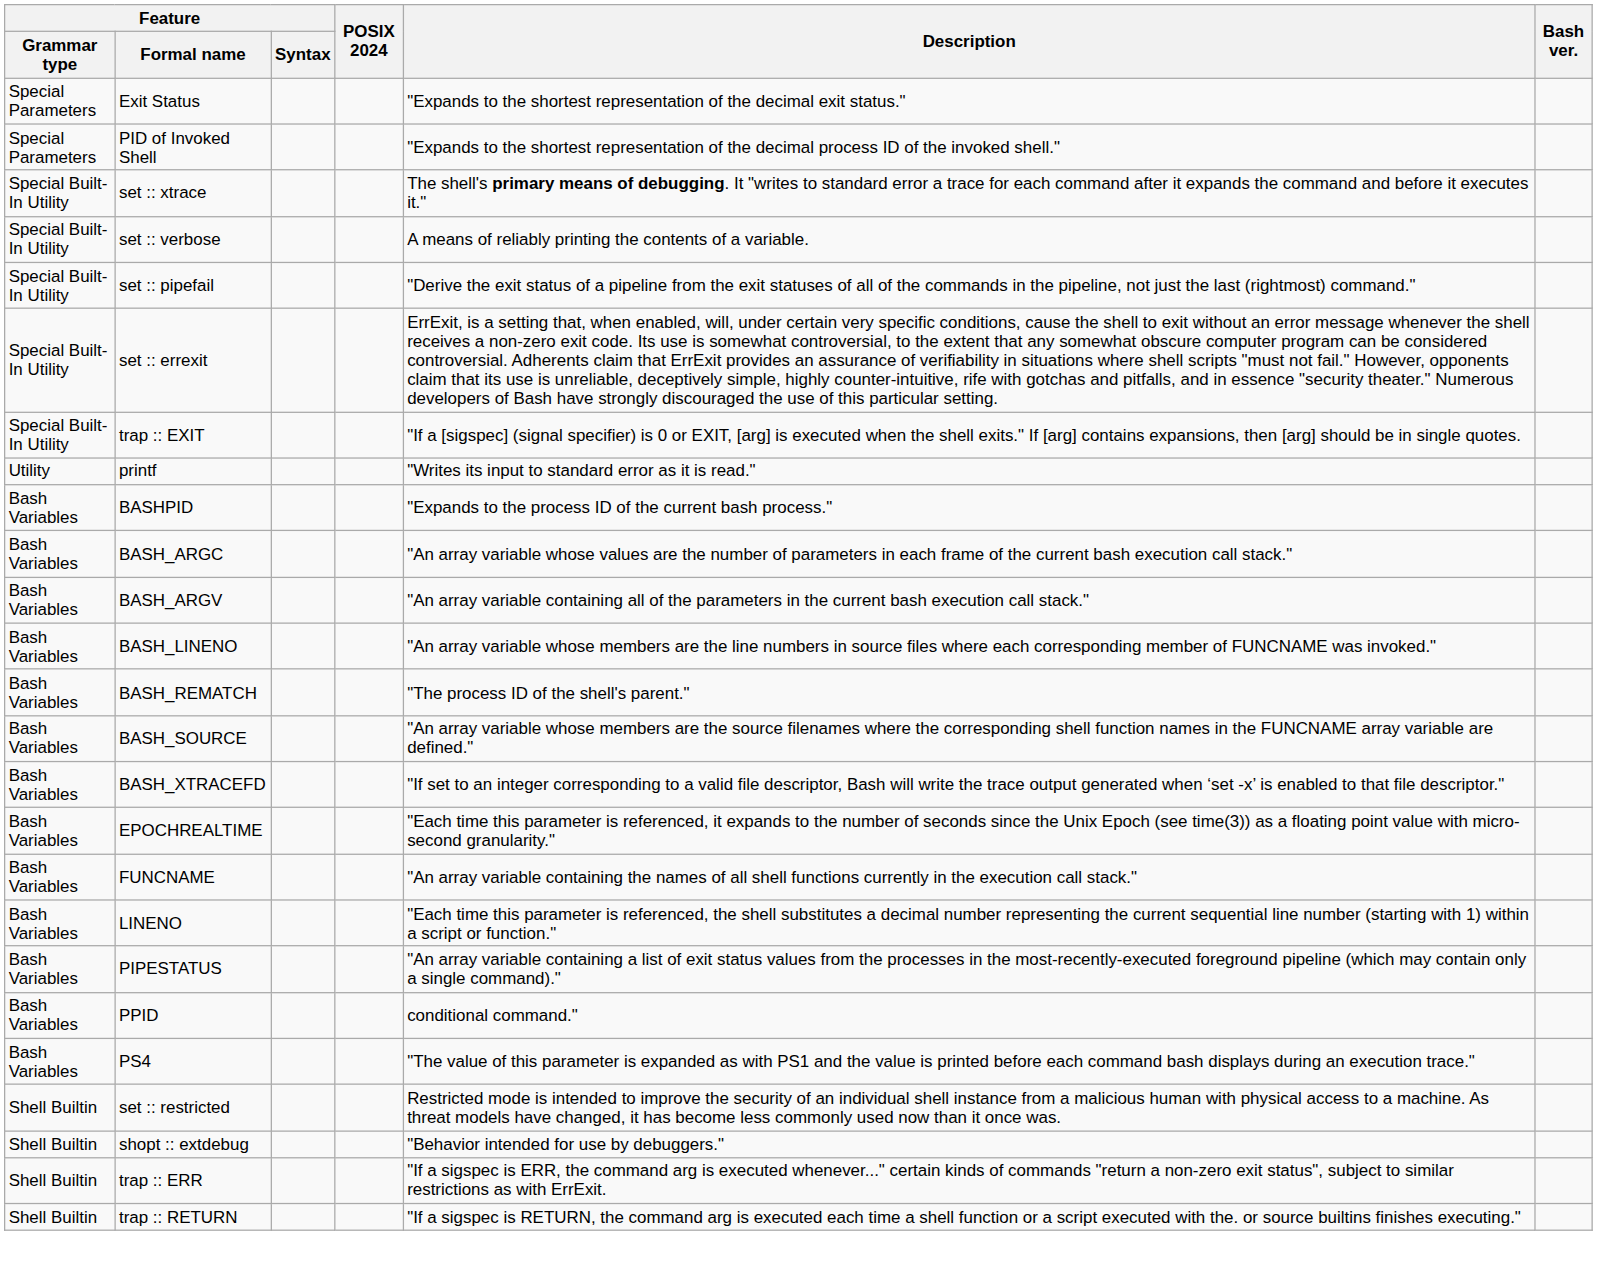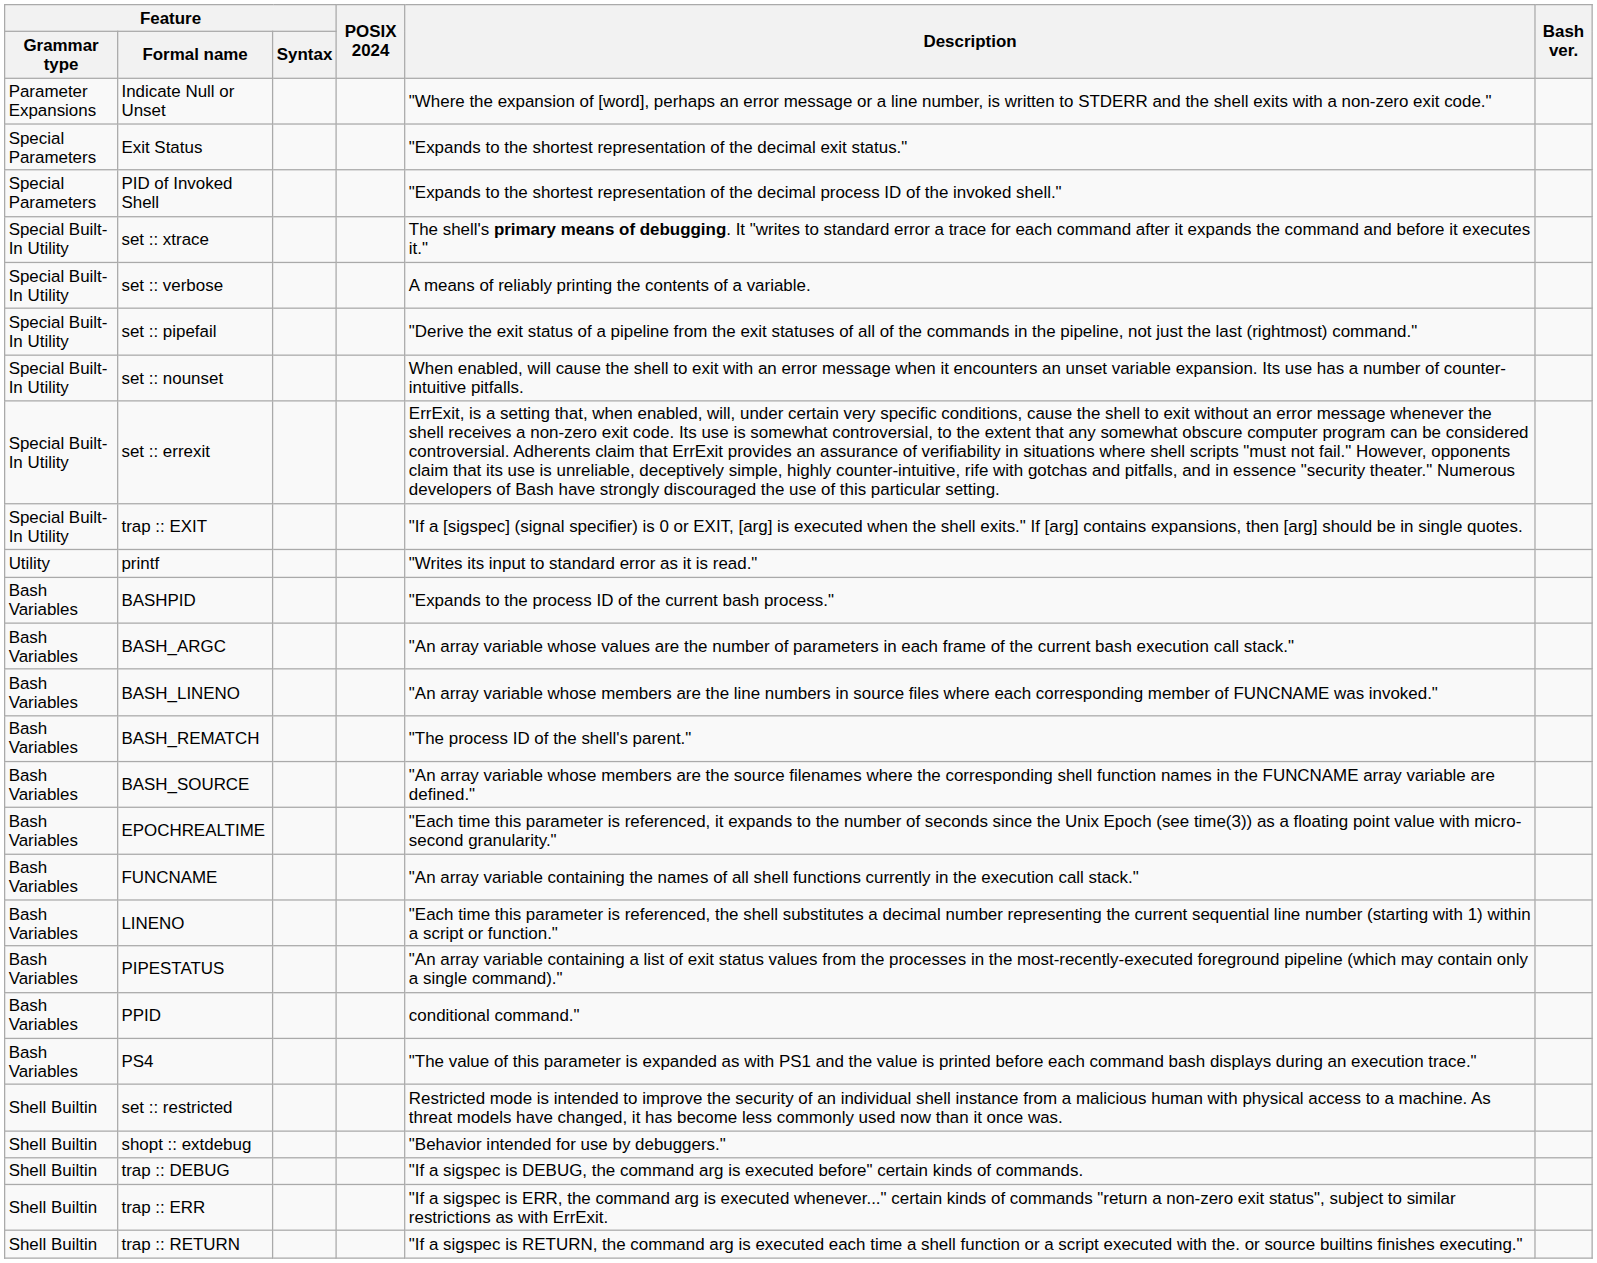 <table Table | sort | class="wikitable sortable" style="font-size: smaller;">
 <tr>
 <th colspan = 3  rowspan = 1>Feature</th>
 <th colspan = 1  rowspan = 2>POSIX 2024</th>
 <th colspan = 1  rowspan = 2>Description</th>
 <th colspan = 1  rowspan = 2>Bash ver.</th>
 </tr>
 <tr>
 <th colspan = 1  rowspan = 1>Grammar type</th>
 <th colspan = 1  rowspan = 1>Formal name</th>
 <th colspan = 1  rowspan = 1>Syntax</th>
+</tr>
+<tr>
+<td style="text-align:left">Parameter Expansions</td>
+<td>Indicate Null or Unset</td>
+<td style="text-align:left"></td>
+<td></td>
+<td style="text-align:left">"Where the expansion of [word], perhaps an error message or a line number, is written to STDERR and the shell exits with a non-zero exit code."</td>
+<td></td>
 </tr>
 <tr>
 <td style="text-align:left">Special Parameters</td>
 <td>Exit Status</td>
 <td style="text-align:left"></td>
 <td></td>
 <td style="text-align:left">"Expands to the shortest representation of the decimal exit status."</td>
 <td></td>
 </tr>
 <tr>
 <td style="text-align:left">Special Parameters</td>
 <td>PID of Invoked Shell</td>
 <td style="text-align:left"></td>
 <td></td>
 <td style="text-align:left">"Expands to the shortest representation of the decimal process ID of the invoked shell."</td>
 <td></td>
 </tr>
 <tr>
 <td style="text-align:left">Special Built-In Utility</td>
 <td>set :: xtrace</td>
 <td style="text-align:left"></td>
 <td></td>
 <td style="text-align:left">The shell's <strong>primary means of debugging</strong>. It "writes to standard error a trace for each command after it expands the command and before it executes it."</td>
 <td></td>
 </tr>
 <tr>
 <td style="text-align:left">Special Built-In Utility</td>
 <td>set :: verbose</td>
 <td style="text-align:left"></td>
 <td></td>
 <td style="text-align:left">A means of reliably printing the contents of a variable.</td>
 <td></td>
 </tr>
 <tr>
 <td style="text-align:left">Special Built-In Utility</td>
 <td>set :: pipefail</td>
 <td style="text-align:left"></td>
 <td></td>
 <td style="text-align:left">"Derive the exit status of a pipeline from the exit statuses of all of the commands in the pipeline, not just the last (rightmost) command."</td>
+<td></td>
+</tr>
+<tr>
+<td style="text-align:left">Special Built-In Utility</td>
+<td>set :: nounset</td>
+<td style="text-align:left"></td>
+<td></td>
+<td style="text-align:left">When enabled, will cause the shell to exit with an error message when it encounters an unset variable expansion. Its use has a number of counter-intuitive pitfalls.</td>
 <td></td>
 </tr>
 <tr>
 <td style="text-align:left">Special Built-In Utility</td>
 <td>set :: errexit</td>
 <td style="text-align:left"></td>
 <td></td>
 <td style="text-align:left">ErrExit, is a setting that, when enabled, will, under certain very specific conditions, cause the shell to exit without an error message whenever the shell receives a non-zero exit code. Its use is somewhat controversial, to the extent that any somewhat obscure computer program can be considered controversial. Adherents claim that ErrExit provides an assurance of verifiability in situations where shell scripts "must not fail." However, opponents claim that its use is unreliable, deceptively simple, highly counter-intuitive, rife with gotchas and pitfalls, and in essence "security theater." Numerous developers of Bash have strongly discouraged the use of this particular setting.</td>
 <td></td>
 </tr>
 <tr>
 <td style="text-align:left">Special Built-In Utility</td>
 <td>trap :: EXIT</td>
 <td style="text-align:left"></td>
 <td></td>
 <td style="text-align:left">"If a [sigspec] (signal specifier) is 0 or EXIT, [arg] is executed when the shell exits." If [arg] contains expansions, then [arg] should be in single quotes.</td>
 <td></td>
 </tr>
 <tr>
 <td style="text-align:left">Utility</td>
 <td>printf</td>
 <td style="text-align:left"></td>
 <td></td>
 <td style="text-align:left">"Writes its input to standard error as it is read."</td>
 <td></td>
 </tr>
 <tr>
 <td style="text-align:left">Bash Variables</td>
 <td>BASHPID</td>
 <td style="text-align:left"></td>
 <td></td>
 <td style="text-align:left">"Expands to the process ID of the current bash process."</td>
 <td></td>
 </tr>
 <tr>
 <td style="text-align:left">Bash Variables</td>
 <td>BASH_ARGC</td>
 <td style="text-align:left"></td>
 <td></td>
 <td style="text-align:left">"An array variable whose values are the number of parameters in each frame of the current bash execution call stack."</td>
 <td></td>
 </tr>
 <tr>
 <td style="text-align:left">Bash Variables</td>
-<td>BASH_ARGV</td>
-<td style="text-align:left"></td>
-<td></td>
-<td style="text-align:left">"An array variable containing all of the parameters in the current bash execution call stack."</td>
-<td></td>
-</tr>
-<tr>
-<td style="text-align:left">Bash Variables</td>
 <td>BASH_LINENO</td>
 <td style="text-align:left"></td>
 <td></td>
 <td style="text-align:left">"An array variable whose members are the line numbers in source files where each corresponding member of FUNCNAME was invoked."</td>
 <td></td>
 </tr>
 <tr>
 <td style="text-align:left">Bash Variables</td>
 <td>BASH_REMATCH</td>
 <td style="text-align:left"></td>
 <td></td>
 <td style="text-align:left">"The process ID of the shell's parent."</td>
 <td></td>
 </tr>
 <tr>
 <td style="text-align:left">Bash Variables</td>
 <td>BASH_SOURCE</td>
 <td style="text-align:left"></td>
 <td></td>
 <td style="text-align:left">"An array variable whose members are the source filenames where the corresponding shell function names in the FUNCNAME array variable are defined."</td>
-<td></td>
-</tr>
-<tr>
-<td style="text-align:left">Bash Variables</td>
-<td>BASH_XTRACEFD</td>
-<td style="text-align:left"></td>
-<td></td>
-<td style="text-align:left">"If set to an integer corresponding to a valid file descriptor, Bash will write the trace output generated when ‘set -x’ is enabled to that file descriptor."</td>
 <td></td>
 </tr>
 <tr>
 <td style="text-align:left">Bash Variables</td>
 <td>EPOCHREALTIME</td>
 <td style="text-align:left"></td>
 <td></td>
 <td style="text-align:left">"Each time this parameter is referenced, it expands to the number of seconds since the Unix Epoch (see time(3)) as a floating point value with micro-second granularity."</td>
 <td></td>
 </tr>
 <tr>
 <td style="text-align:left">Bash Variables</td>
 <td>FUNCNAME</td>
 <td style="text-align:left"></td>
 <td></td>
 <td style="text-align:left">"An array variable containing the names of all shell functions currently in the execution call stack."</td>
 <td></td>
 </tr>
 <tr>
 <td style="text-align:left">Bash Variables</td>
 <td>LINENO</td>
 <td style="text-align:left"></td>
 <td></td>
 <td style="text-align:left">"Each time this parameter is referenced, the shell substitutes a decimal number representing the current sequential line number (starting with 1) within a script or function."</td>
 <td></td>
 </tr>
 <tr>
 <td style="text-align:left">Bash Variables</td>
 <td>PIPESTATUS</td>
 <td style="text-align:left"></td>
 <td></td>
 <td style="text-align:left">"An array variable containing a list of exit status values from the processes in the most-recently-executed foreground pipeline (which may contain only a single command)."</td>
 <td></td>
 </tr>
 <tr>
 <td style="text-align:left">Bash Variables</td>
 <td>PPID</td>
 <td style="text-align:left"></td>
 <td></td>
 <td style="text-align:left"> conditional command."</td>
 <td></td>
 </tr>
 <tr>
 <td style="text-align:left">Bash Variables</td>
 <td>PS4</td>
 <td style="text-align:left"></td>
 <td></td>
 <td style="text-align:left">"The value of this parameter is expanded as with PS1 and the value is printed before each command bash displays during an execution trace."</td>
 <td></td>
 </tr>
 <tr>
 <td style="text-align:left">Shell Builtin</td>
 <td>set :: restricted</td>
 <td style="text-align:left"></td>
 <td></td>
 <td style="text-align:left">Restricted mode is intended to improve the security of an individual shell instance from a malicious human with physical access to a machine. As threat models have changed, it has become less commonly used now than it once was.</td>
 <td></td>
 </tr>
 <tr>
 <td style="text-align:left">Shell Builtin</td>
 <td>shopt :: extdebug</td>
 <td style="text-align:left"></td>
 <td></td>
 <td style="text-align:left">"Behavior intended for use by debuggers."</td>
 <td></td>
 </tr>
 <tr>
 <td style="text-align:left">Shell Builtin</td>
+<td>trap :: DEBUG</td>
+<td style="text-align:left"></td>
+<td></td>
+<td style="text-align:left">"If a sigspec is DEBUG, the command arg is executed before" certain kinds of commands.</td>
+<td></td>
+</tr>
+<tr>
+<td style="text-align:left">Shell Builtin</td>
 <td>trap :: ERR</td>
 <td style="text-align:left"></td>
 <td></td>
 <td style="text-align:left">"If a sigspec is ERR, the command arg is executed whenever..." certain kinds of commands "return a non-zero exit status", subject to similar restrictions as with ErrExit.</td>
 <td></td>
 </tr>
 <tr>
 <td style="text-align:left">Shell Builtin</td>
 <td>trap :: RETURN</td>
 <td style="text-align:left"></td>
 <td></td>
 <td style="text-align:left">"If a sigspec is RETURN, the command arg is executed each time a shell function or a script executed with the. or source builtins finishes executing."</td>
 <td><br></td>
 </tr>
 </table>
